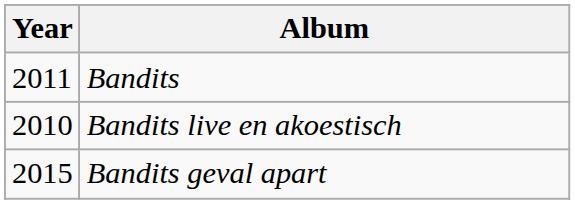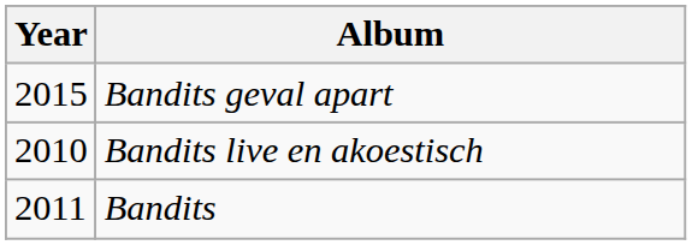 <table class="wikitable">
 <tr>
 <th>Year</th>
 <th style="width:250px;">Album</th>
 </tr>
 <tr>
-<td>2011</td>
-<td><em>Bandits</em></td>
+<td>2015</td>
+<td><em>Bandits geval apart</em></td>
 </tr>
 <tr>
 <td>2010</td>
 <td><em>Bandits live en akoestisch</em></td>
 </tr>
 <tr>
-<td>2015</td>
-<td><em>Bandits geval apart</em></td>
+<td>2011</td>
+<td><em>Bandits</em></td>
 </tr>
 </table>
